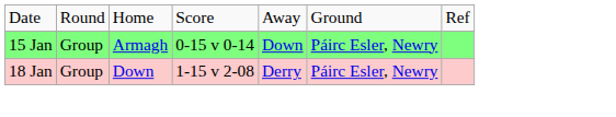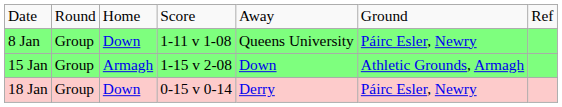 <table class="wikitable">
 <tr>
 <td>Date</td>
 <td>Round</td>
 <td>Home</td>
 <td>Score</td>
 <td>Away</td>
 <td>Ground</td>
 <td>Ref</td>
 </tr>
 <tr bgcolor="#7eff7e">
+<td>8 Jan</td>
+<td>Group</td>
+<td><a href='#'>Down</a></td>
+<td>1-11 v 1-08</td>
+<td>Queens University</td>
+<td><a href='#'>Páirc Esler</a>, <a href='#'>Newry</a></td>
+<td></td>
+</tr>
+<tr bgcolor="#7eff7e">
 <td>15 Jan</td>
 <td>Group</td>
 <td><a href='#'>Armagh</a></td>
-<td>0-15 v 0-14</td>
+<td>1-15 v 2-08</td>
 <td><a href='#'>Down</a></td>
-<td><a href='#'>Páirc Esler</a>, <a href='#'>Newry</a></td>
+<td><a href='#'>Athletic Grounds</a>, <a href='#'>Armagh</a></td>
 <td></td>
 </tr>
 <tr bgcolor="#fdcbcb">
 <td>18 Jan</td>
 <td>Group</td>
 <td><a href='#'>Down</a></td>
-<td>1-15 v 2-08</td>
+<td>0-15 v 0-14</td>
 <td><a href='#'>Derry</a></td>
 <td><a href='#'>Páirc Esler</a>, <a href='#'>Newry</a></td>
 <td></td>
 </tr>
 </table>
